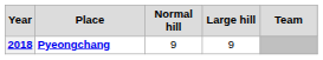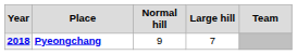 <table class="wikitable plainrowheaders" style="background:#fff; font-size:86%; line-height:16px; border:gray solid 1px; border-collapse:collapse;">
 <tr style="background:#ccc; text-align:center;">
 <th scope="col" style="background:#dcdcdc; width:25px;">Year</th>
 <th scope="col" style="background:#dcdcdc; width:130px;">Place</th>
 <th scope="col" style="background:#dcdcdc; width:65px;">Normal hill</th>
 <th scope="col" style="background:#dcdcdc; width:65px;">Large hill</th>
 <th scope="col" style="background:#dcdcdc; width:65px;">Team</th>
 </tr>
 <tr>
 <th scope=row align=center><a href='#'>2018</a></th>
 <td align=left><strong> <a href='#'>Pyeongchang</a></strong></td>
 <td align=center>9</td>
-<td align=center>9</td>
+<td align=center>7</td>
 <td style="text-align:center; background:silver;"></td>
 </tr>
 </table>
